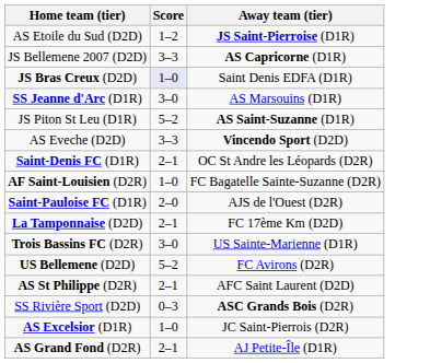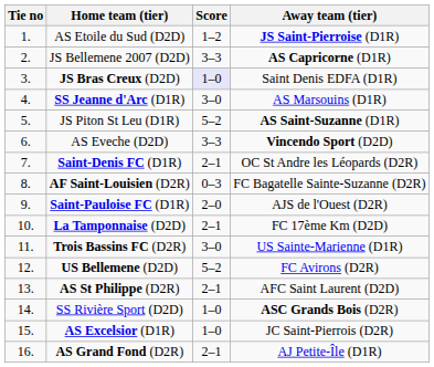 <table class="wikitable" style="text-align: center">
 <tr>
+<th>Tie no</th>
 <th>Home team (tier)</th>
 <th>Score</th>
 <th>Away team (tier)</th>
 </tr>
 <tr>
+<td>1.</td>
 <td> AS Etoile du Sud (D2D)</td>
 <td>1–2</td>
 <td><strong><a href='#'>JS Saint-Pierroise</a></strong> (D1R) </td>
 </tr>
 <tr>
+<td>2.</td>
 <td> JS Bellemene 2007 (D2D)</td>
 <td>3–3 </td>
 <td><strong>AS Capricorne</strong> (D1R) </td>
 </tr>
 <tr>
+<td>3.</td>
 <td> <strong>JS Bras Creux</strong> (D2D)</td>
 <td style="background: lavender;">1–0</td>
 <td>Saint Denis EDFA (D1R) </td>
 </tr>
 <tr>
+<td>4.</td>
 <td> <strong><a href='#'>SS Jeanne d'Arc</a></strong> (D1R)</td>
 <td>3–0</td>
 <td><a href='#'>AS Marsouins</a> (D1R) </td>
 </tr>
 <tr>
+<td>5.</td>
 <td> JS Piton St Leu (D1R)</td>
 <td>5–2</td>
 <td><strong>AS Saint-Suzanne</strong> (D1R) </td>
 </tr>
 <tr>
+<td>6.</td>
 <td> AS Eveche (D2D)</td>
 <td>3–3 </td>
 <td><strong>Vincendo Sport</strong> (D2D) </td>
 </tr>
 <tr>
+<td>7.</td>
 <td> <strong><a href='#'>Saint-Denis FC</a></strong> (D1R)</td>
 <td>2–1</td>
 <td>OC St Andre les Léopards (D2R) </td>
 </tr>
 <tr>
+<td>8.</td>
 <td> <strong>AF Saint-Louisien</strong> (D2R)</td>
-<td>1–0</td>
+<td>0–3</td>
 <td>FC Bagatelle Sainte-Suzanne (D2R) </td>
 </tr>
 <tr>
+<td>9.</td>
 <td> <strong><a href='#'>Saint-Pauloise FC</a></strong> (D1R)</td>
 <td>2–0</td>
 <td>AJS de l'Ouest (D2R) </td>
 </tr>
 <tr>
+<td>10.</td>
 <td> <strong><a href='#'>La Tamponnaise</a></strong> (D2D)</td>
 <td>2–1</td>
 <td>FC 17ème Km (D2D) </td>
 </tr>
 <tr>
+<td>11.</td>
 <td> <strong>Trois Bassins FC</strong> (D2R)</td>
 <td>3–0</td>
 <td><a href='#'>US Sainte-Marienne</a> (D1R) </td>
 </tr>
 <tr>
+<td>12.</td>
 <td> <strong>US Bellemene </strong> (D2D)</td>
 <td>5–2</td>
 <td><a href='#'>FC Avirons</a> (D2R) </td>
 </tr>
 <tr>
+<td>13.</td>
 <td> <strong>AS St Philippe</strong> (D2R)</td>
 <td>2–1</td>
 <td>AFC Saint Laurent (D2D) </td>
 </tr>
 <tr>
+<td>14.</td>
 <td> <a href='#'>SS Rivière Sport</a> (D2D)</td>
-<td>0–3</td>
+<td>1–0</td>
 <td><strong>ASC Grands Bois</strong> (D2R) </td>
 </tr>
 <tr>
+<td>15.</td>
 <td> <strong><a href='#'>AS Excelsior</a></strong> (D1R)</td>
 <td>1–0</td>
 <td>JC Saint-Pierrois (D2R) </td>
 </tr>
 <tr>
+<td>16.</td>
 <td> <strong>AS Grand Fond</strong> (D2R)</td>
 <td>2–1</td>
 <td><a href='#'>AJ Petite-Île</a> (D1R) </td>
 </tr>
 </table>
